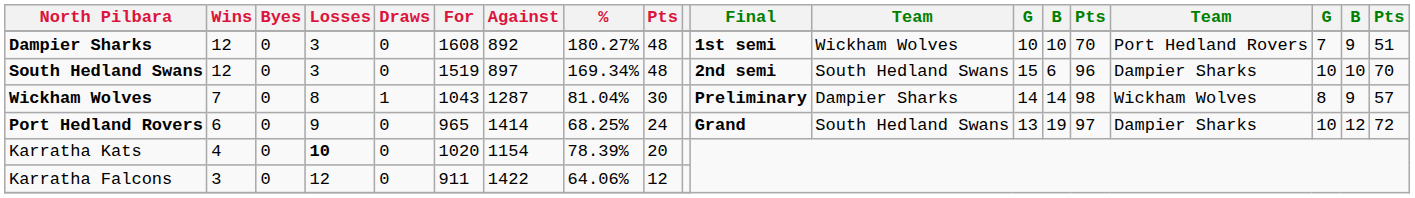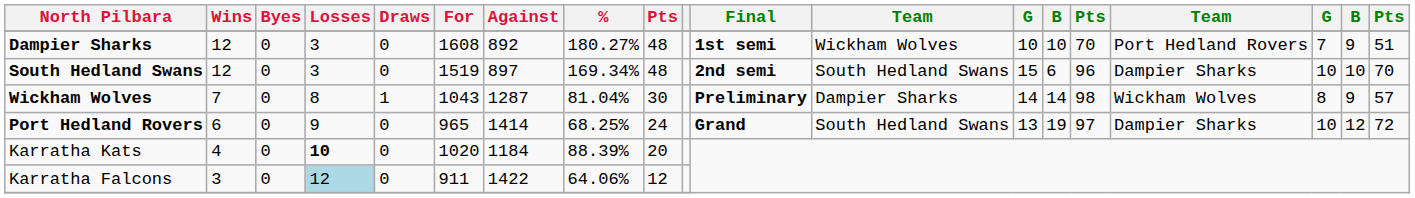 <table style="font-size: 85%; text-align: left;" class="wikitable">
 <tr>
 <th style="color:crimson">North Pilbara</th>
 <th style="color:crimson">Wins</th>
 <th style="color:crimson">Byes</th>
 <th style="color:crimson">Losses</th>
 <th style="color:crimson">Draws</th>
 <th style="color:crimson">For</th>
 <th style="color:crimson">Against</th>
 <th style="color:crimson">%</th>
 <th style="color:crimson">Pts</th>
 <th></th>
 <th style="color:green">Final</th>
 <th style="color:green">Team</th>
 <th style="color:green">G</th>
 <th style="color:green">B</th>
 <th style="color:green">Pts</th>
 <th style="color:green">Team</th>
 <th style="color:green">G</th>
 <th style="color:green">B</th>
 <th style="color:green">Pts</th>
 </tr>
 <tr>
 </tr>
 <tr>
 </tr>
 <tr>
 <td><strong>	Dampier Sharks	</strong></td>
 <td>12</td>
 <td>0</td>
 <td>3</td>
 <td>0</td>
 <td>1608</td>
 <td>892</td>
 <td>180.27%</td>
 <td>48</td>
 <td></td>
 <td><strong>1st semi</strong></td>
 <td>Wickham Wolves</td>
 <td>10</td>
 <td>10</td>
 <td>70</td>
 <td>Port Hedland Rovers</td>
 <td>7</td>
 <td>9</td>
 <td>51</td>
 </tr>
 <tr>
 <td><strong>	South Hedland Swans	</strong></td>
 <td>12</td>
 <td>0</td>
 <td>3</td>
 <td>0</td>
 <td>1519</td>
 <td>897</td>
 <td>169.34%</td>
 <td>48</td>
 <td></td>
 <td><strong>2nd semi</strong></td>
 <td>South Hedland Swans</td>
 <td>15</td>
 <td>6</td>
 <td>96</td>
 <td>Dampier Sharks</td>
 <td>10</td>
 <td>10</td>
 <td>70</td>
 </tr>
 <tr ||>
 <td><strong>	Wickham Wolves	</strong></td>
 <td>7</td>
 <td>0</td>
 <td>8</td>
 <td>1</td>
 <td>1043</td>
 <td>1287</td>
 <td>81.04%</td>
 <td>30</td>
 <td></td>
 <td><strong>Preliminary</strong></td>
 <td>Dampier Sharks</td>
 <td>14</td>
 <td>14</td>
 <td>98</td>
 <td>Wickham Wolves</td>
 <td>8</td>
 <td>9</td>
 <td>57</td>
 </tr>
 <tr>
 <td><strong>	Port Hedland Rovers	</strong></td>
 <td>6</td>
 <td>0</td>
 <td>9</td>
 <td>0</td>
 <td>965</td>
 <td>1414</td>
 <td>68.25%</td>
 <td>24</td>
 <td></td>
 <td><strong>Grand</strong></td>
 <td>South Hedland Swans</td>
 <td>13</td>
 <td>19</td>
 <td>97</td>
 <td>Dampier Sharks</td>
 <td>10</td>
 <td>12</td>
 <td>72</td>
 </tr>
 <tr>
 <td>Karratha Kats</td>
 <td>4</td>
 <td>0</td>
 <td><strong>10</strong></td>
 <td>0</td>
 <td>1020</td>
-<td>1154</td>
-<td>78.39%</td>
+<td>1184</td>
+<td>88.39%</td>
 <td>20</td>
 <td></td>
 </tr>
 <tr>
 <td>Karratha Falcons</td>
 <td>3</td>
 <td>0</td>
-<td>12</td>
+<td style="background: lightblue;">12</td>
 <td>0</td>
 <td>911</td>
 <td>1422</td>
 <td>64.06%</td>
 <td>12</td>
 <td></td>
 </tr>
 <tr>
 </tr>
 </table>
